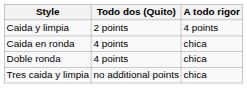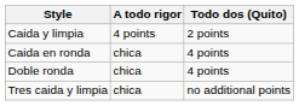 <table class="wikitable">
 <tr>
 <th>Style</th>
+<th>A todo rigor</th>
 <th>Todo dos (Quito)</th>
-<th>A todo rigor</th>
 </tr>
 <tr>
 <td>Caida y limpia</td>
+<td>4 points</td>
 <td>2 points</td>
+</tr>
+<tr>
+<td>Caida en ronda</td>
+<td>chica</td>
 <td>4 points</td>
 </tr>
 <tr>
-<td>Caida en ronda</td>
+<td>Doble ronda</td>
+<td>chica</td>
 <td>4 points</td>
-<td>chica</td>
-</tr>
-<tr>
-<td>Doble ronda</td>
-<td>4 points</td>
-<td>chica</td>
 </tr>
 <tr>
 <td>Tres caida y limpia</td>
+<td>chica</td>
 <td>no additional points</td>
-<td>chica</td>
 </tr>
 </table>
